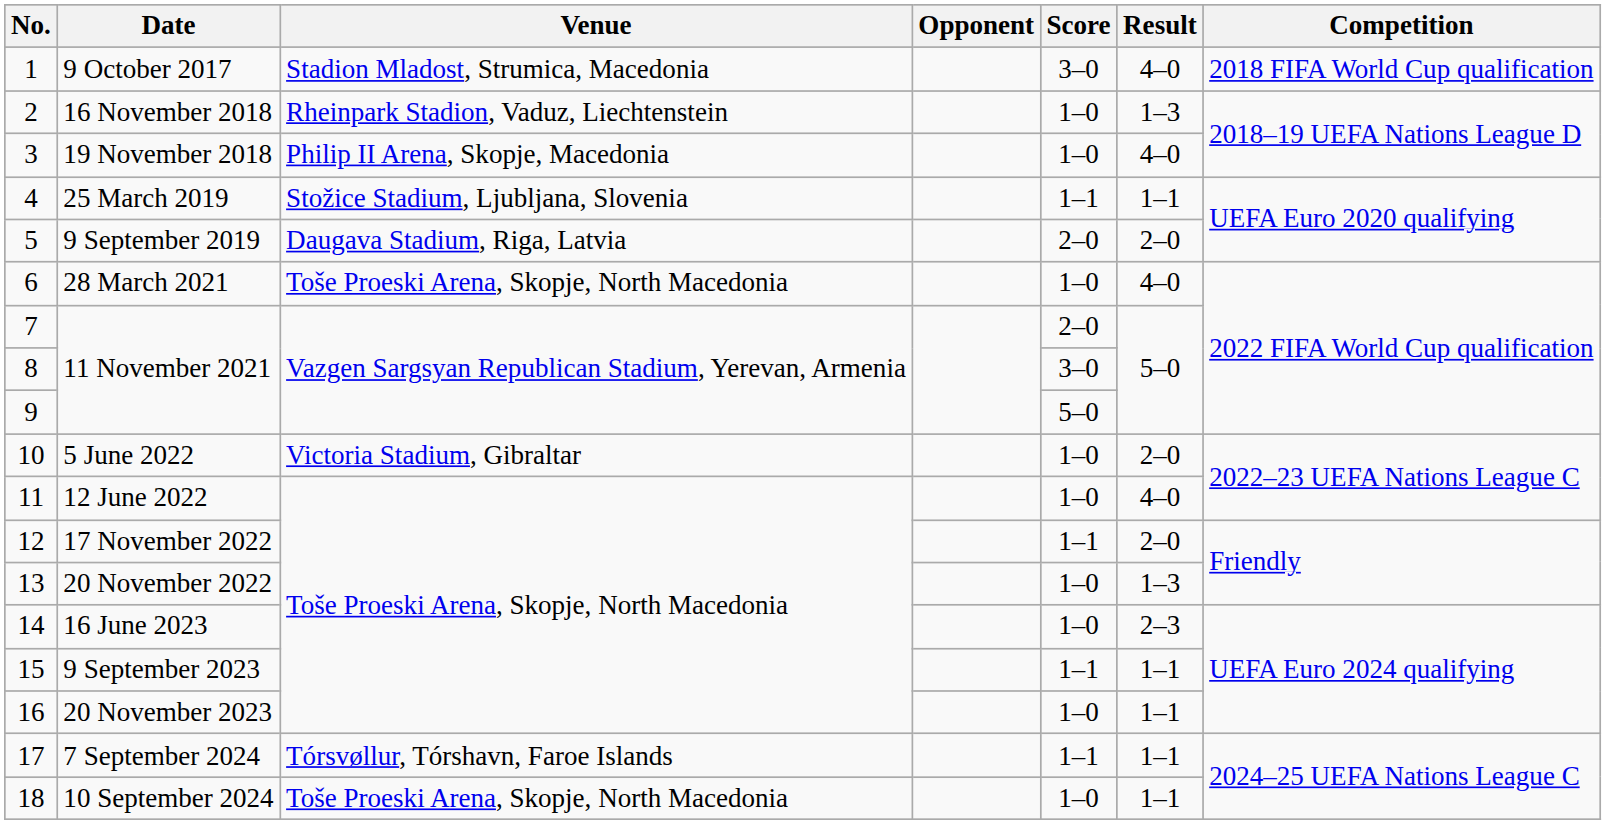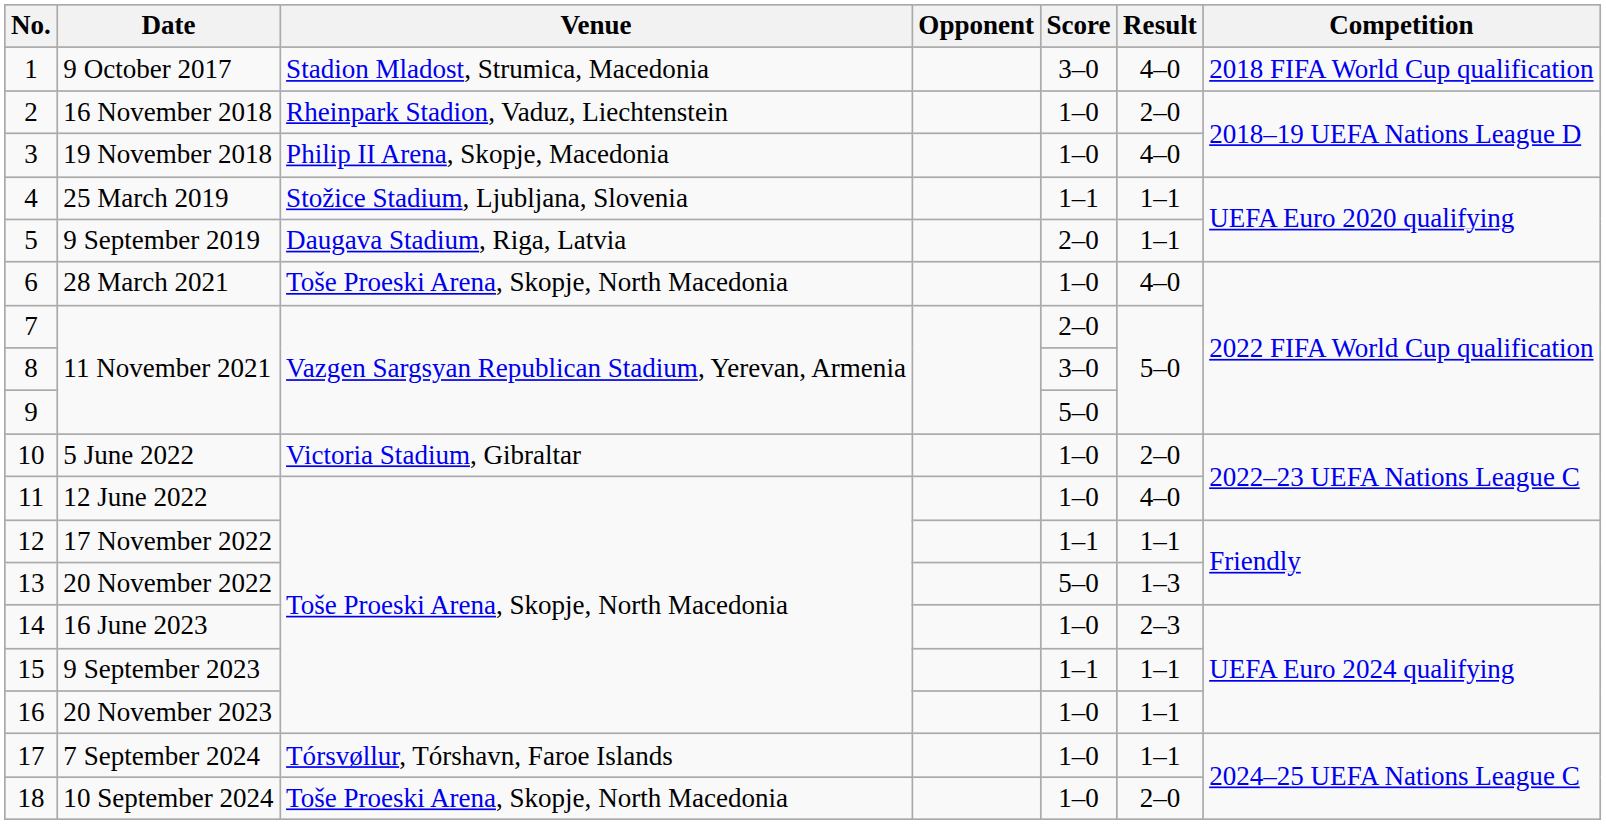 <table class="wikitable sortable">
 <tr>
 <th scope="col">No.</th>
 <th scope="col">Date</th>
 <th scope="col">Venue</th>
 <th scope="col">Opponent</th>
 <th scope="col">Score</th>
 <th scope="col">Result</th>
 <th scope="col">Competition</th>
 </tr>
 <tr>
 <td align="center">1</td>
 <td>9 October 2017</td>
 <td><a href='#'>Stadion Mladost</a>, Strumica, Macedonia</td>
 <td></td>
 <td align="center">3–0</td>
 <td align="center">4–0</td>
 <td><a href='#'>2018 FIFA World Cup qualification</a></td>
 </tr>
 <tr>
 <td align="center">2</td>
 <td>16 November 2018</td>
 <td><a href='#'>Rheinpark Stadion</a>, Vaduz, Liechtenstein</td>
 <td></td>
 <td align="center">1–0</td>
-<td align="center">1–3</td>
+<td align="center">2–0</td>
 <td rowspan="2"><a href='#'>2018–19 UEFA Nations League D</a></td>
 </tr>
 <tr>
 <td align="center">3</td>
 <td>19 November 2018</td>
 <td><a href='#'>Philip II Arena</a>, Skopje, Macedonia</td>
 <td></td>
 <td align="center">1–0</td>
 <td align="center">4–0</td>
 </tr>
 <tr>
 <td align="center">4</td>
 <td>25 March 2019</td>
 <td><a href='#'>Stožice Stadium</a>, Ljubljana, Slovenia</td>
 <td></td>
 <td align="center">1–1</td>
 <td align="center">1–1</td>
 <td rowspan="2"><a href='#'>UEFA Euro 2020 qualifying</a></td>
 </tr>
 <tr>
 <td align="center">5</td>
 <td>9 September 2019</td>
 <td><a href='#'>Daugava Stadium</a>, Riga, Latvia</td>
 <td></td>
 <td align="center">2–0</td>
-<td align="center">2–0</td>
+<td align="center">1–1</td>
 </tr>
 <tr>
 <td align="center">6</td>
 <td>28 March 2021</td>
 <td><a href='#'>Toše Proeski Arena</a>, Skopje, North Macedonia</td>
 <td></td>
 <td align="center">1–0</td>
 <td align="center">4–0</td>
 <td rowspan=4><a href='#'>2022 FIFA World Cup qualification</a></td>
 </tr>
 <tr>
 <td align="center">7</td>
 <td rowspan=3>11 November 2021</td>
 <td rowspan=3><a href='#'>Vazgen Sargsyan Republican Stadium</a>, Yerevan, Armenia</td>
 <td rowspan=3></td>
 <td align="center">2–0</td>
 <td rowspan=3 align="center">5–0</td>
 </tr>
 <tr>
 <td align="center">8</td>
 <td align="center">3–0</td>
 </tr>
 <tr>
 <td align="center">9</td>
 <td align="center">5–0</td>
 </tr>
 <tr>
 <td align="center">10</td>
 <td>5 June 2022</td>
 <td><a href='#'>Victoria Stadium</a>, Gibraltar</td>
 <td></td>
 <td align="center">1–0</td>
 <td align="center">2–0</td>
 <td rowspan=2><a href='#'>2022–23 UEFA Nations League C</a></td>
 </tr>
 <tr>
 <td align="center">11</td>
 <td>12 June 2022</td>
 <td rowspan=6><a href='#'>Toše Proeski Arena</a>, Skopje, North Macedonia</td>
 <td></td>
 <td align="center">1–0</td>
 <td align="center">4–0</td>
 </tr>
 <tr>
 <td align="center">12</td>
 <td>17 November 2022</td>
 <td></td>
 <td align="center">1–1</td>
-<td align=center>2–0</td>
+<td align="center">1–1</td>
 <td rowspan=2><a href='#'>Friendly</a></td>
 </tr>
 <tr>
 <td align="center">13</td>
 <td>20 November 2022</td>
 <td></td>
-<td align="center">1–0</td>
+<td align="center">5–0</td>
 <td align="center">1–3</td>
 </tr>
 <tr>
 <td align="center">14</td>
 <td>16 June 2023</td>
 <td></td>
 <td align="center">1–0</td>
 <td align="center">2–3</td>
 <td rowspan="3"><a href='#'>UEFA Euro 2024 qualifying</a></td>
 </tr>
 <tr>
 <td align="center">15</td>
 <td>9 September 2023</td>
 <td></td>
 <td align="center">1–1</td>
 <td align="center">1–1</td>
 </tr>
 <tr>
 <td align="center">16</td>
 <td>20 November 2023</td>
 <td></td>
 <td align="center">1–0</td>
 <td align="center">1–1</td>
 </tr>
 <tr>
 <td align="center">17</td>
 <td>7 September 2024</td>
 <td><a href='#'>Tórsvøllur</a>, Tórshavn, Faroe Islands</td>
 <td></td>
-<td align=center>1–1</td>
+<td align="center">1–0</td>
 <td align=center>1–1</td>
 <td rowspan=2><a href='#'>2024–25 UEFA Nations League C</a></td>
 </tr>
 <tr>
 <td align="center">18</td>
 <td>10 September 2024</td>
 <td><a href='#'>Toše Proeski Arena</a>, Skopje, North Macedonia</td>
 <td></td>
 <td align=center>1–0</td>
-<td align="center">1–1</td>
+<td align=center>2–0</td>
 </tr>
 <tr>
 </tr>
 </table>
